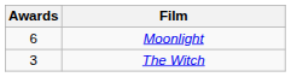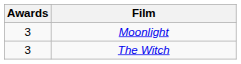 <table class="wikitable" rowspan=2 border=2 style="text-align:center;">
 <tr>
 <th scope="col" width="50">Awards</th>
 <th scope="col" width="250">Film</th>
 </tr>
 <tr>
-<td>6</td>
+<td>3</td>
 <td><em><a href='#'>Moonlight</a></em></td>
 </tr>
 <tr>
 <td>3</td>
 <td><em><a href='#'>The Witch</a></em></td>
 </tr>
 </table>
